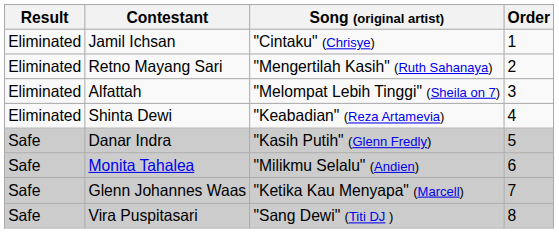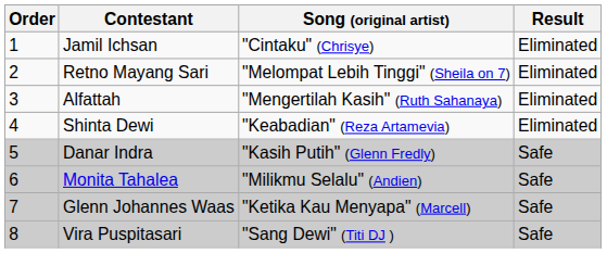 <table class="wikitable" style="font-size:95%;">
 <tr>
-<th>Result</th>
+<th>Order</th>
 <th>Contestant</th>
 <th>Song <small>(original artist)</small></th>
-<th>Order</th>
+<th>Result</th>
 </tr>
 <tr>
-<td>Eliminated</td>
+<td>1</td>
 <td>Jamil Ichsan</td>
 <td>"Cintaku" <small>(<a href='#'>Chrisye</a>)</small></td>
-<td>1</td>
+<td>Eliminated</td>
 </tr>
 <tr>
+<td>2</td>
+<td>Retno Mayang Sari</td>
+<td>"Melompat Lebih Tinggi" <small>(<a href='#'>Sheila on 7</a>)</small></td>
 <td>Eliminated</td>
-<td>Retno Mayang Sari</td>
-<td>"Mengertilah Kasih" <small>(<a href='#'>Ruth Sahanaya</a>)</small></td>
-<td>2</td>
 </tr>
 <tr>
+<td>3</td>
+<td>Alfattah</td>
+<td>"Mengertilah Kasih" <small>(<a href='#'>Ruth Sahanaya</a>)</small></td>
 <td>Eliminated</td>
-<td>Alfattah</td>
-<td>"Melompat Lebih Tinggi" <small>(<a href='#'>Sheila on 7</a>)</small></td>
-<td>3</td>
 </tr>
 <tr>
-<td>Eliminated</td>
+<td>4</td>
 <td>Shinta Dewi</td>
 <td>"Keabadian" <small>(<a href='#'>Reza Artamevia</a>)</small></td>
-<td>4</td>
+<td>Eliminated</td>
 </tr>
 <tr style="background:#ccc;">
-<td>Safe</td>
+<td>5</td>
 <td>Danar Indra</td>
 <td>"Kasih Putih" <small>(<a href='#'>Glenn Fredly</a>)</small></td>
-<td>5</td>
+<td>Safe</td>
 </tr>
 <tr style="background:#ccc;">
-<td>Safe</td>
+<td>6</td>
 <td><a href='#'>Monita Tahalea</a></td>
 <td>"Milikmu Selalu" <small>(<a href='#'>Andien</a>)</small></td>
-<td>6</td>
+<td>Safe</td>
 </tr>
 <tr style="background:#ccc;">
-<td>Safe</td>
+<td>7</td>
 <td>Glenn Johannes Waas</td>
 <td>"Ketika Kau Menyapa" <small>(<a href='#'>Marcell</a>)</small></td>
-<td>7</td>
+<td>Safe</td>
 </tr>
 <tr style="background:#ccc;">
-<td>Safe</td>
+<td>8</td>
 <td>Vira Puspitasari</td>
 <td>"Sang Dewi" <small>(<a href='#'>Titi DJ</a> )</small></td>
-<td>8</td>
+<td>Safe</td>
 </tr>
 </table>
